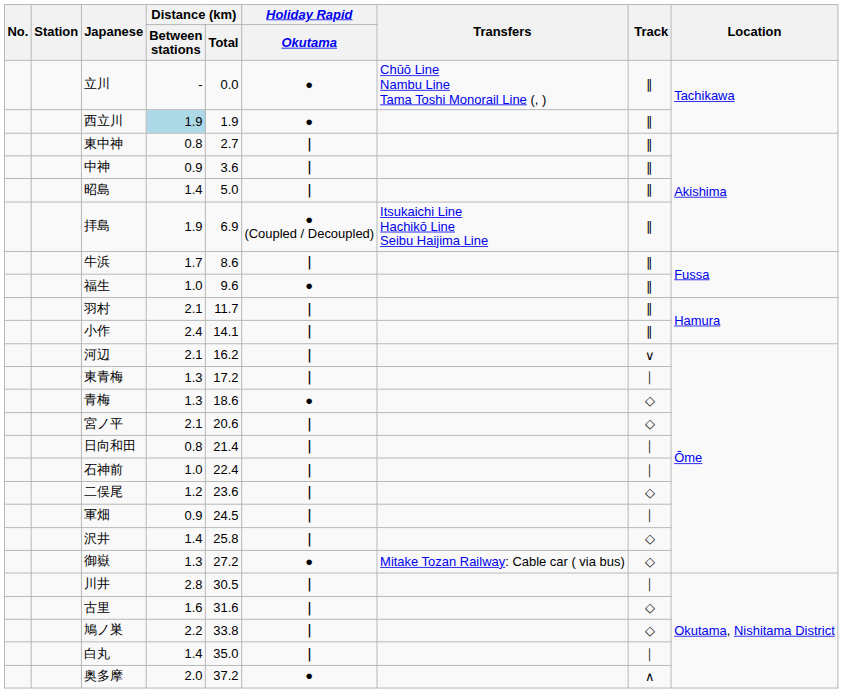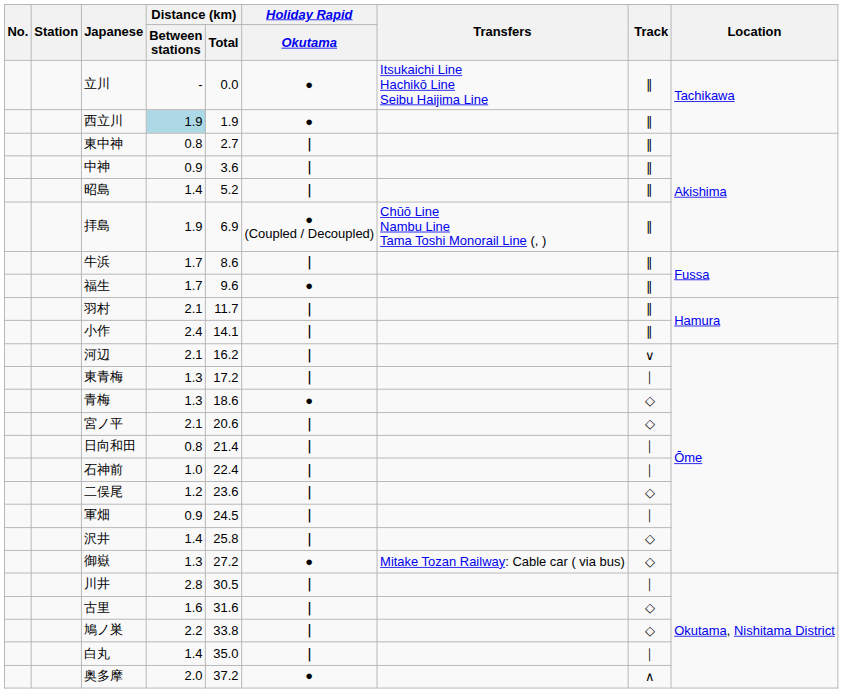 <table class="wikitable">
 <tr>
 <th rowspan="2">No.</th>
 <th rowspan="2">Station</th>
 <th rowspan="2">Japanese</th>
 <th colspan="2">Distance (km)</th>
 <th><em><a href='#'>Holiday Rapid</a></em></th>
 <th rowspan="2">Transfers</th>
 <th rowspan="2"> Track</th>
 <th rowspan="2">Location</th>
 </tr>
 <tr>
 <th>Between<br>stations</th>
 <th>Total</th>
 <th><em><a href='#'>Okutama</a></em></th>
 </tr>
 <tr>
 <td></td>
 <td></td>
 <td>立川</td>
 <td style="text-align:right;">-</td>
 <td style="text-align:right;">0.0</td>
 <td style="text-align:center;">●</td>
-<td> <a href='#'>Chūō Line</a><br> <a href='#'>Nambu Line</a><br><a href='#'>Tama Toshi Monorail Line</a> (, )</td>
+<td> <a href='#'>Itsukaichi Line</a><br><a href='#'>Hachikō Line</a><br><a href='#'>Seibu Haijima Line</a></td>
 <td style="text-align:center;">∥</td>
 <td rowspan="2"><a href='#'>Tachikawa</a></td>
 </tr>
 <tr>
 <td></td>
 <td></td>
 <td>西立川</td>
 <td style="background: lightblue; text-align:right;">1.9</td>
 <td style="text-align:right;">1.9</td>
 <td style="text-align:center;">●</td>
 <td> </td>
 <td style="text-align:center;">∥</td>
 </tr>
 <tr>
 <td></td>
 <td></td>
 <td>東中神</td>
 <td style="text-align:right;">0.8</td>
 <td style="text-align:right;">2.7</td>
 <td style="text-align:center;"><strong>｜</strong></td>
 <td> </td>
 <td style="text-align:center;">∥</td>
 <td rowspan="4"><a href='#'>Akishima</a></td>
 </tr>
 <tr>
 <td></td>
 <td></td>
 <td>中神</td>
 <td style="text-align:right;">0.9</td>
 <td style="text-align:right;">3.6</td>
 <td style="text-align:center;"><strong>｜</strong></td>
 <td> </td>
 <td style="text-align:center;">∥</td>
 </tr>
 <tr>
 <td></td>
 <td></td>
 <td>昭島</td>
 <td style="text-align:right;">1.4</td>
-<td style="text-align:right;">5.0</td>
+<td style="text-align:right;">5.2</td>
 <td style="text-align:center;"><strong>｜</strong></td>
 <td> </td>
 <td style="text-align:center;">∥</td>
 </tr>
 <tr>
 <td></td>
 <td></td>
 <td>拝島</td>
 <td style="text-align:right;">1.9</td>
 <td style="text-align:right;">6.9</td>
 <td style="text-align:center;">●<br>(Coupled / Decoupled)</td>
-<td> <a href='#'>Itsukaichi Line</a><br><a href='#'>Hachikō Line</a><br><a href='#'>Seibu Haijima Line</a></td>
+<td> <a href='#'>Chūō Line</a><br> <a href='#'>Nambu Line</a><br><a href='#'>Tama Toshi Monorail Line</a> (, )</td>
 <td style="text-align:center;">∥</td>
 </tr>
 <tr>
 <td></td>
 <td></td>
 <td>牛浜</td>
 <td style="text-align:right;">1.7</td>
 <td style="text-align:right;">8.6</td>
 <td style="text-align:center;"><strong>｜</strong></td>
 <td> </td>
 <td style="text-align:center;">∥</td>
 <td rowspan="2"><a href='#'>Fussa</a></td>
 </tr>
 <tr>
 <td></td>
 <td></td>
 <td>福生</td>
-<td style="text-align:right;">1.0</td>
+<td style="text-align:right;">1.7</td>
 <td style="text-align:right;">9.6</td>
 <td style="text-align:center;">●</td>
 <td> </td>
 <td style="text-align:center;">∥</td>
 </tr>
 <tr>
 <td></td>
 <td></td>
 <td>羽村</td>
 <td style="text-align:right;">2.1</td>
 <td style="text-align:right;">11.7</td>
 <td style="text-align:center;"><strong>｜</strong></td>
 <td> </td>
 <td style="text-align:center;">∥</td>
 <td rowspan="2"><a href='#'>Hamura</a></td>
 </tr>
 <tr>
 <td></td>
 <td></td>
 <td>小作</td>
 <td style="text-align:right;">2.4</td>
 <td style="text-align:right;">14.1</td>
 <td style="text-align:center;"><strong>｜</strong></td>
 <td> </td>
 <td style="text-align:center;">∥</td>
 </tr>
 <tr>
 <td></td>
 <td></td>
 <td>河辺</td>
 <td style="text-align:right;">2.1</td>
 <td style="text-align:right;">16.2</td>
 <td style="text-align:center;"><strong>｜</strong></td>
 <td> </td>
 <td style="text-align:center;">∨</td>
 <td rowspan="10"><a href='#'>Ōme</a></td>
 </tr>
 <tr>
 <td></td>
 <td></td>
 <td>東青梅</td>
 <td style="text-align:right;">1.3</td>
 <td style="text-align:right;">17.2</td>
 <td style="text-align:center;"><strong>｜</strong></td>
 <td> </td>
 <td style="text-align:center;">｜</td>
 </tr>
 <tr>
 <td></td>
 <td></td>
 <td>青梅</td>
 <td style="text-align:right;">1.3</td>
 <td style="text-align:right;">18.6</td>
 <td style="text-align:center;">●</td>
 <td> </td>
 <td style="text-align:center;">◇</td>
 </tr>
 <tr>
 <td></td>
 <td></td>
 <td>宮ノ平</td>
 <td style="text-align:right;">2.1</td>
 <td style="text-align:right;">20.6</td>
 <td style="text-align:center;"><strong>｜</strong></td>
 <td> </td>
 <td style="text-align:center;">◇</td>
 </tr>
 <tr>
 <td></td>
 <td></td>
 <td>日向和田</td>
 <td style="text-align:right;">0.8</td>
 <td style="text-align:right;">21.4</td>
 <td style="text-align:center;"><strong>｜</strong></td>
 <td> </td>
 <td style="text-align:center;">｜</td>
 </tr>
 <tr>
 <td></td>
 <td></td>
 <td>石神前</td>
 <td style="text-align:right;">1.0</td>
 <td style="text-align:right;">22.4</td>
 <td style="text-align:center;"><strong>｜</strong></td>
 <td> </td>
 <td style="text-align:center;">｜</td>
 </tr>
 <tr>
 <td></td>
 <td></td>
 <td>二俣尾</td>
 <td style="text-align:right;">1.2</td>
 <td style="text-align:right;">23.6</td>
 <td style="text-align:center;"><strong>｜</strong></td>
 <td> </td>
 <td style="text-align:center;">◇</td>
 </tr>
 <tr>
 <td></td>
 <td></td>
 <td>軍畑</td>
 <td style="text-align:right;">0.9</td>
 <td style="text-align:right;">24.5</td>
 <td style="text-align:center;"><strong>｜</strong></td>
 <td> </td>
 <td style="text-align:center;">｜</td>
 </tr>
 <tr>
 <td></td>
 <td></td>
 <td>沢井</td>
 <td style="text-align:right;">1.4</td>
 <td style="text-align:right;">25.8</td>
 <td style="text-align:center;"><strong>｜</strong></td>
 <td> </td>
 <td style="text-align:center;">◇</td>
 </tr>
 <tr>
 <td></td>
 <td></td>
 <td>御嶽</td>
 <td style="text-align:right;">1.3</td>
 <td style="text-align:right;">27.2</td>
 <td style="text-align:center;">●</td>
 <td><a href='#'>Mitake Tozan Railway</a>: Cable car ( via bus)</td>
 <td style="text-align:center;">◇</td>
 </tr>
 <tr>
 <td></td>
 <td></td>
 <td>川井</td>
 <td style="text-align:right;">2.8</td>
 <td style="text-align:right;">30.5</td>
 <td style="text-align:center;"><strong>｜</strong></td>
 <td> </td>
 <td style="text-align:center;">｜</td>
 <td rowspan="5"><a href='#'>Okutama</a>, <a href='#'>Nishitama District</a></td>
 </tr>
 <tr>
 <td></td>
 <td></td>
 <td>古里</td>
 <td style="text-align:right;">1.6</td>
 <td style="text-align:right;">31.6</td>
 <td style="text-align:center;"><strong>｜</strong></td>
 <td> </td>
 <td style="text-align:center;">◇</td>
 </tr>
 <tr>
 <td></td>
 <td></td>
 <td>鳩ノ巣</td>
 <td style="text-align:right;">2.2</td>
 <td style="text-align:right;">33.8</td>
 <td style="text-align:center;"><strong>｜</strong></td>
 <td> </td>
 <td style="text-align:center;">◇</td>
 </tr>
 <tr>
 <td></td>
 <td></td>
 <td>白丸</td>
 <td style="text-align:right;">1.4</td>
 <td style="text-align:right;">35.0</td>
 <td style="text-align:center;"><strong>｜</strong></td>
 <td> </td>
 <td style="text-align:center;">｜</td>
 </tr>
 <tr>
 <td></td>
 <td></td>
 <td>奥多摩</td>
 <td style="text-align:right;">2.0</td>
 <td style="text-align:right;">37.2</td>
 <td style="text-align:center;">●</td>
 <td> </td>
 <td style="text-align:center;">∧</td>
 </tr>
 </table>
